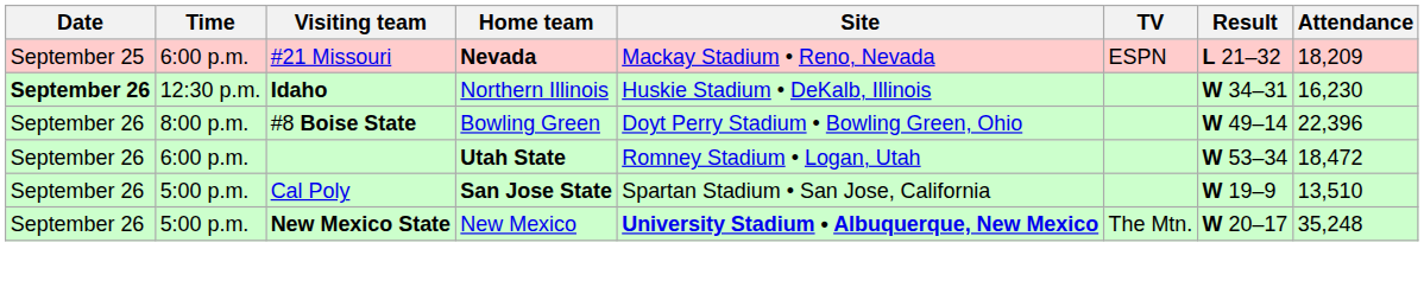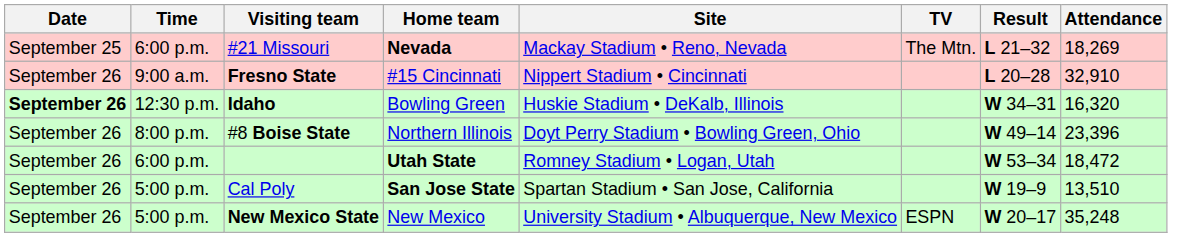 <table class="wikitable" style="font-size:95%;">
 <tr>
 <th>Date</th>
 <th>Time</th>
 <th>Visiting team</th>
 <th>Home team</th>
 <th>Site</th>
 <th>TV</th>
 <th>Result</th>
 <th>Attendance</th>
 </tr>
 <tr bgcolor=#ffcccc>
 <td>September 25</td>
 <td>6:00 p.m.</td>
 <td><a href='#'>#21 Missouri</a></td>
 <td><strong>Nevada</strong></td>
 <td><a href='#'>Mackay Stadium</a> • <a href='#'>Reno, Nevada</a></td>
-<td>ESPN</td>
+<td>The Mtn.</td>
 <td><strong>L</strong> 21–32</td>
-<td>18,209</td>
+<td>18,269</td>
+</tr>
+<tr bgcolor=#ffcccc>
+<td>September 26</td>
+<td>9:00 a.m.</td>
+<td><strong>Fresno State</strong></td>
+<td><a href='#'>#15 Cincinnati</a></td>
+<td><a href='#'>Nippert Stadium</a> • <a href='#'>Cincinnati</a></td>
+<td></td>
+<td><strong>L</strong> 20–28</td>
+<td>32,910</td>
 </tr>
 <tr bgcolor=#ccffcc>
 <td><strong>September 26</strong></td>
 <td>12:30 p.m.</td>
 <td><strong>Idaho</strong></td>
-<td><a href='#'>Northern Illinois</a></td>
+<td><a href='#'>Bowling Green</a></td>
 <td><a href='#'>Huskie Stadium</a> • <a href='#'>DeKalb, Illinois</a></td>
 <td></td>
 <td><strong>W</strong> 34–31</td>
-<td>16,230</td>
+<td>16,320</td>
 </tr>
 <tr bgcolor=#ccffcc>
 <td>September 26</td>
 <td>8:00 p.m.</td>
 <td>#8 <strong>Boise State</strong></td>
-<td><a href='#'>Bowling Green</a></td>
+<td><a href='#'>Northern Illinois</a></td>
 <td><a href='#'>Doyt Perry Stadium</a> • <a href='#'>Bowling Green, Ohio</a></td>
 <td></td>
 <td><strong>W</strong> 49–14</td>
-<td>22,396</td>
+<td>23,396</td>
 </tr>
 <tr bgcolor=#ccffcc>
 <td>September 26</td>
 <td>6:00 p.m.</td>
 <td></td>
 <td><strong>Utah State</strong></td>
 <td><a href='#'>Romney Stadium</a> • <a href='#'>Logan, Utah</a></td>
 <td></td>
 <td><strong>W</strong> 53–34</td>
 <td>18,472</td>
 </tr>
 <tr bgcolor=#ccffcc>
 <td>September 26</td>
 <td>5:00 p.m.</td>
 <td><a href='#'>Cal Poly</a></td>
 <td><strong>San Jose State</strong></td>
 <td>Spartan Stadium • San Jose, California</td>
 <td></td>
 <td><strong>W</strong> 19–9</td>
 <td>13,510</td>
 </tr>
 <tr bgcolor=#ccffcc>
 <td>September 26</td>
 <td>5:00 p.m.</td>
 <td><strong>New Mexico State</strong></td>
 <td><a href='#'>New Mexico</a></td>
-<td><strong><a href='#'>University Stadium</a> • <a href='#'>Albuquerque, New Mexico</a></strong></td>
-<td>The Mtn.</td>
+<td><a href='#'>University Stadium</a> • <a href='#'>Albuquerque, New Mexico</a></td>
+<td>ESPN</td>
 <td><strong>W</strong> 20–17</td>
 <td>35,248</td>
 </tr>
 </table>
